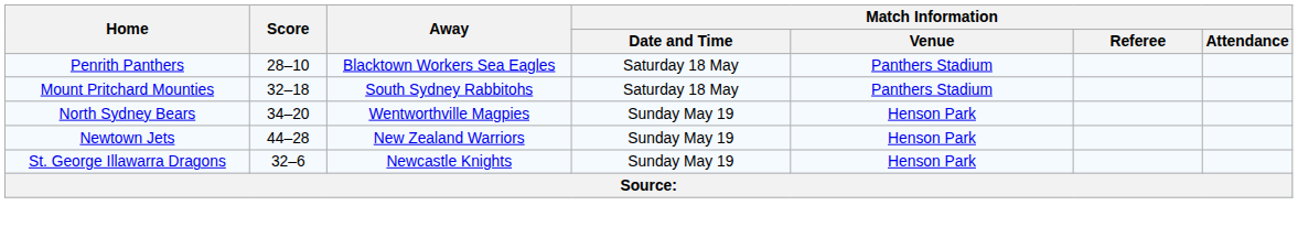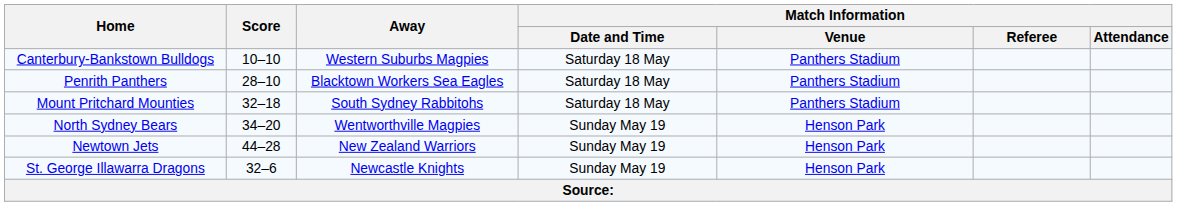 <table class="wikitable" style="border-collapse:collapse; font-size:90%; text-align:center;">
 <tr>
 <th rowspan="2" width="19%">Home</th>
 <th rowspan="2" width="6%">Score</th>
 <th rowspan="2" width="19%">Away</th>
 <th colspan="4">Match Information</th>
 </tr>
 <tr bgcolor="#CCCCCC">
 <th width="17%">Date and Time</th>
 <th width="22%">Venue</th>
 <th width="10%">Referee</th>
 <th width="7%">Attendance</th>
+</tr>
+<tr bgcolor="#F5FAFF">
+<td> <a href='#'>Canterbury-Bankstown Bulldogs</a></td>
+<td>10–10</td>
+<td> <a href='#'>Western Suburbs Magpies</a></td>
+<td>Saturday 18 May</td>
+<td><a href='#'>Panthers Stadium</a></td>
+<td></td>
+<td></td>
 </tr>
 <tr bgcolor="#F5FAFF">
 <td> <a href='#'>Penrith Panthers</a></td>
 <td>28–10</td>
 <td> <a href='#'>Blacktown Workers Sea Eagles</a></td>
 <td>Saturday 18 May</td>
 <td><a href='#'>Panthers Stadium</a></td>
 <td></td>
 <td></td>
 </tr>
 <tr bgcolor="#F5FAFF">
 <td> <a href='#'>Mount Pritchard Mounties</a></td>
 <td>32–18</td>
 <td> <a href='#'>South Sydney Rabbitohs</a></td>
 <td>Saturday 18 May</td>
 <td><a href='#'>Panthers Stadium</a></td>
 <td></td>
 <td></td>
 </tr>
 <tr bgcolor="#F5FAFF">
 <td> <a href='#'>North Sydney Bears</a></td>
 <td>34–20</td>
 <td> <a href='#'>Wentworthville Magpies</a></td>
 <td>Sunday May 19</td>
 <td><a href='#'>Henson Park</a></td>
 <td></td>
 <td></td>
 </tr>
 <tr bgcolor="#F5FAFF">
 <td> <a href='#'>Newtown Jets</a></td>
 <td>44–28</td>
 <td> <a href='#'>New Zealand Warriors</a></td>
 <td>Sunday May 19</td>
 <td><a href='#'>Henson Park</a></td>
 <td></td>
 <td></td>
 </tr>
 <tr bgcolor="#F5FAFF">
 <td> <a href='#'>St. George Illawarra Dragons</a></td>
 <td>32–6</td>
 <td> <a href='#'>Newcastle Knights</a></td>
 <td>Sunday May 19</td>
 <td><a href='#'>Henson Park</a></td>
 <td></td>
 <td></td>
 </tr>
 <tr bgcolor="#C1D8FF">
 <th colspan="7">Source:</th>
 </tr>
 </table>
